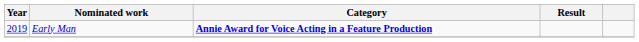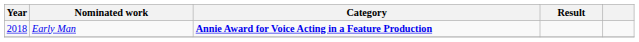 <table class=wikitable>
 <tr>
 <th width=4%>Year</th>
 <th width=26%>Nominated work</th>
 <th width=55%>Category</th>
 <th width=10%>Result</th>
 <th width=5%></th>
 </tr>
 <tr>
-<td><a href='#'>2019</a></td>
+<td><a href='#'>2018</a></td>
 <td><em><a href='#'>Early Man</a></em></td>
 <td><strong><a href='#'>Annie Award for Voice Acting in a Feature Production</a></strong></td>
 <td></td>
 <td></td>
 </tr>
 <tr>
 </tr>
 </table>
